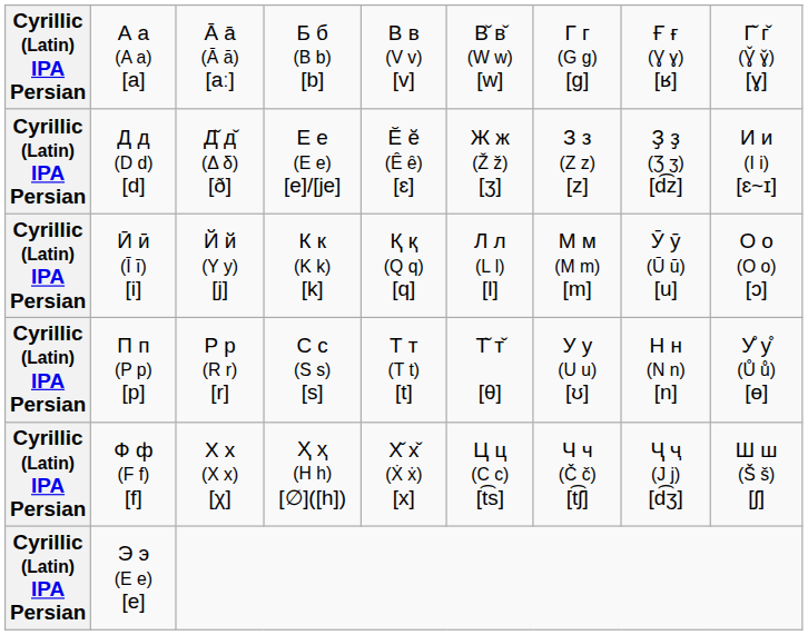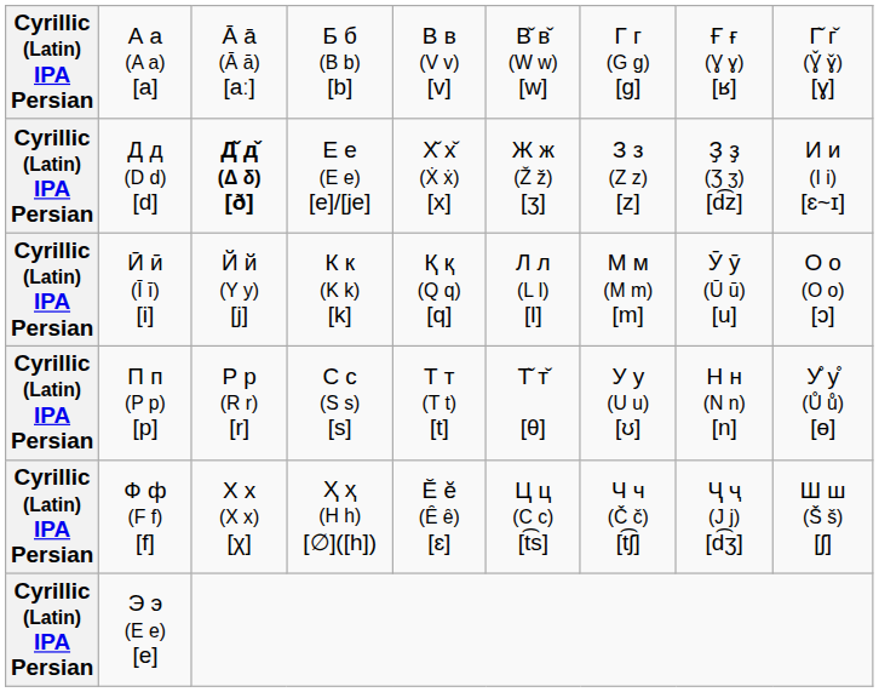 <table class="wikitable">
 <tr>
 <th>Cyrillic<br><small>(Latin)</small><br><a href='#'>IPA</a><br>Persian</th>
 <td style="width:5em; text-align:center; padding: 3px;">А а<br><small>(A a)</small><br>[a]<br></td>
 <td style="width:5em; text-align:center; padding: 3px;">А̄ а̄<br><small>(Ā ā)</small><br>[aː]<br></td>
 <td style="width:5em; text-align:center; padding: 3px;">Б б<br><small>(B b)</small><br>[b]<br></td>
 <td style="width:5em; text-align:center; padding: 3px;">В в	<br><small>(V v)</small><br>[v]<br></td>
 <td style="width:5em; text-align:center; padding: 3px;">В̌ в̌ <br><small>(W w)</small><br>[w]<br></td>
 <td style="width:5em; text-align:center; padding: 3px;">Г г	<br><small>(G g)</small><br>[g]<br></td>
 <td style="width:5em; text-align:center; padding: 3px;">Ғ ғ	<br><small>(Ɣ ɣ)</small><br>[ʁ]<br></td>
 <td style="width:5em; text-align:center; padding: 3px;">Г̌ г̌	<br><small>(Ɣ̌ ɣ̌)</small><br>[ɣ]<br></td>
 </tr>
 <tr>
 <th>Cyrillic<br><small>(Latin)</small><br><a href='#'>IPA</a><br>Persian</th>
 <td style="width:5em; text-align:center; padding: 3px;">Д д	<br><small>(D d)</small><br>[d]<br></td>
-<td style="width:5em; text-align:center; padding: 3px;">Д̌ д̌	<br><small>(Δ δ)</small><br>[ð]<br></td>
+<td style="width:5em; text-align:center; padding: 3px;"><strong>Д̌ д̌	<br><small>(Δ δ)</small><br>[ð]<br></strong></td>
 <td style="width:5em; text-align:center; padding: 3px;">Е е	<br><small>(E e)</small><br>[e]/[je]<br></td>
-<td style="width:5em; text-align:center; padding: 3px;">Ӗ ӗ<br><small>(Ȇ ȇ)</small><br>[ɛ]<br></td>
+<td style="width:5em; text-align:center; padding: 3px;">Х̌ х̌	<br><small>(Ẋ ẋ)</small><br>[x]<br></td>
 <td style="width:5em; text-align:center; padding: 3px;">Ж ж	<br><small>(Ž ž)</small><br>[ʒ]<br></td>
 <td style="width:5em; text-align:center; padding: 3px;">З з	<br><small>(Z z)</small><br>[z]<br></td>
 <td style="width:5em; text-align:center; padding: 3px;">Ҙ ҙ	<br><small>(Ʒ ʒ)</small><br>[d͡z]<br></td>
 <td style="width:5em; text-align:center; padding: 3px;">И и	<br><small>(I i)</small><br>[ɛ~ɪ]<br></td>
 </tr>
 <tr>
 <th>Cyrillic<br><small>(Latin)</small><br><a href='#'>IPA</a><br>Persian</th>
 <td style="width:5em; text-align:center; padding: 3px;">Ӣ ӣ	<br><small>(Ī ī)</small><br>[i]<br></td>
 <td style="width:5em; text-align:center; padding: 3px;">Й й	<br><small>(Y y)</small><br>[j]<br></td>
 <td style="width:5em; text-align:center; padding: 3px;">К к	<br><small>(K k)</small><br>[k]<br></td>
 <td style="width:5em; text-align:center; padding: 3px;">Қ қ	<br><small>(Q q)</small><br>[q]<br></td>
 <td style="width:5em; text-align:center; padding: 3px;">Л л	<br><small>(L l)</small><br>[l]<br></td>
 <td style="width:5em; text-align:center; padding: 3px;">М м	<br><small>(M m)</small><br>[m]<br></td>
 <td style="width:5em; text-align:center; padding: 3px;">Ӯ ӯ	<br><small>(Ū ū)</small><br>[u]<br></td>
 <td style="width:5em; text-align:center; padding: 3px;">О о	<br><small>(O o)</small><br>[ɔ]<br></td>
 </tr>
 <tr>
 <th>Cyrillic<br><small>(Latin)</small><br><a href='#'>IPA</a><br>Persian</th>
 <td style="width:5em; text-align:center; padding: 3px;">П п	<br><small>(P p)</small><br>[p]<br></td>
 <td style="width:5em; text-align:center; padding: 3px;">Р р	<br><small>(R r)</small><br>[r]<br></td>
 <td style="width:5em; text-align:center; padding: 3px;">С с	<br><small>(S s)</small><br>[s]<br></td>
 <td style="width:5em; text-align:center; padding: 3px;">Т т	<br><small>(T t)</small><br>[t]<br></td>
 <td style="width:5em; text-align:center; padding: 3px;">Т̌ т̌	<br><small></small><br>[θ]<br></td>
 <td style="width:5em; text-align:center; padding: 3px;">У у	<br><small>(U u)</small><br>[ʊ]<br></td>
 <td style="width:5em; text-align:center; padding: 3px;">Н н	<br><small>(N n)</small><br>[n]<br></td>
 <td style="width:5em; text-align:center; padding: 3px;">У̊ у̊	<br><small>(Ů ů)</small><br>[ɵ]<br></td>
 </tr>
 <tr>
 <th>Cyrillic<br><small>(Latin)</small><br><a href='#'>IPA</a><br>Persian</th>
 <td style="width:5em; text-align:center; padding: 3px;">Ф ф	<br><small>(F f)</small><br>[f]<br></td>
 <td style="width:5em; text-align:center; padding: 3px;">Х х	<br><small>(X x)</small><br>[χ]<br></td>
 <td style="width:5em; text-align:center; padding: 3px;">Ҳ ҳ	<br><small>(H h)</small><br>[∅]([h])<br></td>
-<td style="width:5em; text-align:center; padding: 3px;">Х̌ х̌	<br><small>(Ẋ ẋ)</small><br>[x]<br></td>
+<td style="width:5em; text-align:center; padding: 3px;">Ӗ ӗ<br><small>(Ȇ ȇ)</small><br>[ɛ]<br></td>
 <td style="width:5em; text-align:center; padding: 3px;">Ц ц	<br><small>(C c)</small><br>[t͡s]<br></td>
 <td style="width:5em; text-align:center; padding: 3px;">Ч ч <br><small>(Č č)</small><br>[t͡ʃ]<br></td>
 <td style="width:5em; text-align:center; padding: 3px;">Ҷ ҷ	<br><small>(J j)</small><br>[d͡ʒ]<br></td>
 <td style="width:5em; text-align:center; padding: 3px;">Ш ш	<br><small>(Š š)</small><br>[ʃ]<br></td>
 </tr>
 <tr>
 <th>Cyrillic<br><small>(Latin)</small><br><a href='#'>IPA</a><br>Persian</th>
 <td style="width:5em; text-align:center; padding: 3px;">Э э	<br><small>(E e)</small><br>[e]<br></td>
 </tr>
 </table>
